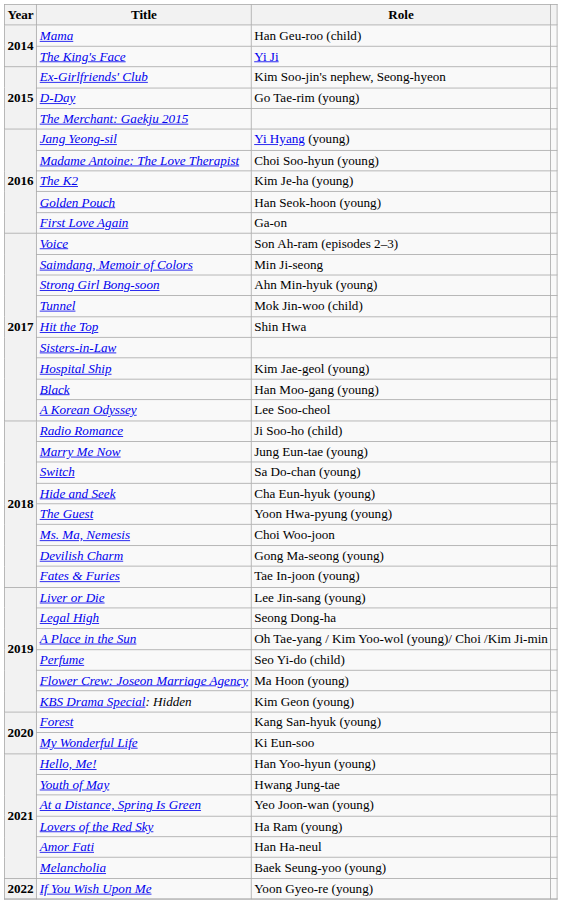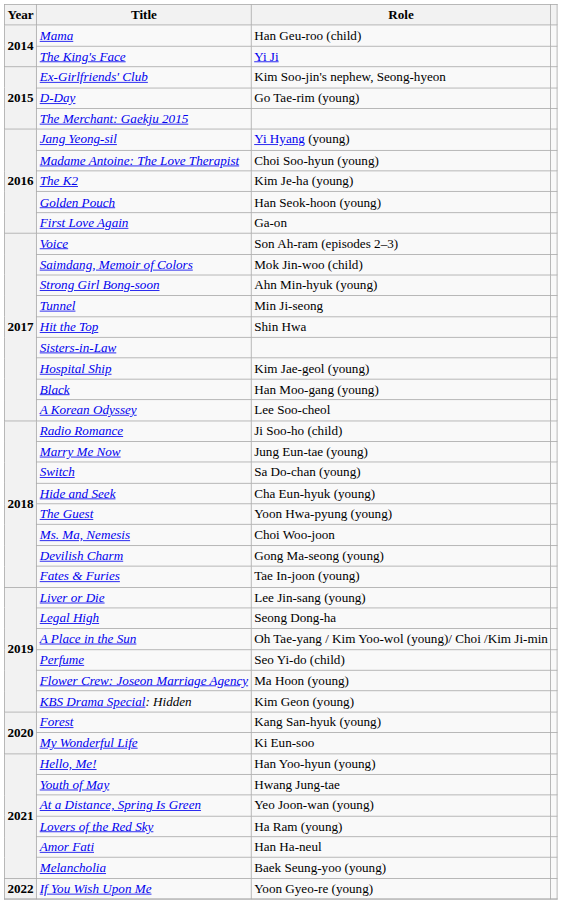 <table class="wikitable sortable plainrowheaders">
 <tr>
 <th scope="col">Year</th>
 <th scope="col">Title</th>
 <th scope="col">Role</th>
 <th scope="col" class="unsortable"></th>
 </tr>
 <tr>
 <th scope="row"  rowspan=2>2014</th>
 <td><em><a href='#'>Mama</a></em></td>
 <td>Han Geu-roo (child)</td>
 <td></td>
 </tr>
 <tr>
 <td><em><a href='#'>The King's Face</a></em></td>
 <td><a href='#'>Yi Ji</a></td>
 <td></td>
 </tr>
 <tr>
 <th scope="row" rowspan=3>2015</th>
 <td><em><a href='#'>Ex-Girlfriends' Club</a></em></td>
 <td>Kim Soo-jin's nephew, Seong-hyeon</td>
 <td></td>
 </tr>
 <tr>
 <td><em><a href='#'>D-Day</a></em></td>
 <td>Go Tae-rim (young)</td>
 <td></td>
 </tr>
 <tr>
 <td><em><a href='#'>The Merchant: Gaekju 2015</a></em></td>
 <td></td>
 <td></td>
 </tr>
 <tr>
 <th scope="row" rowspan=5>2016</th>
 <td><em><a href='#'>Jang Yeong-sil</a></em></td>
 <td><a href='#'>Yi Hyang</a> (young)</td>
 <td></td>
 </tr>
 <tr>
 <td><em><a href='#'>Madame Antoine: The Love Therapist</a></em></td>
 <td>Choi Soo-hyun (young)</td>
 <td></td>
 </tr>
 <tr>
 <td><em><a href='#'>The K2</a></em></td>
 <td>Kim Je-ha (young)</td>
 <td></td>
 </tr>
 <tr>
 <td><em><a href='#'>Golden Pouch</a></em></td>
 <td>Han Seok-hoon (young)</td>
 <td></td>
 </tr>
 <tr>
 <td><em><a href='#'>First Love Again</a></em></td>
 <td>Ga-on</td>
 <td></td>
 </tr>
 <tr>
 <th scope="row" rowspan=9>2017</th>
 <td><em><a href='#'>Voice</a></em></td>
 <td>Son Ah-ram (episodes 2–3)</td>
 <td></td>
 </tr>
 <tr>
 <td><em><a href='#'>Saimdang, Memoir of Colors</a></em></td>
-<td>Min Ji-seong</td>
+<td>Mok Jin-woo (child)</td>
 <td></td>
 </tr>
 <tr>
 <td><em><a href='#'>Strong Girl Bong-soon</a></em></td>
 <td>Ahn Min-hyuk (young)</td>
 <td></td>
 </tr>
 <tr>
 <td><em><a href='#'>Tunnel</a></em></td>
-<td>Mok Jin-woo (child)</td>
+<td>Min Ji-seong</td>
 <td></td>
 </tr>
 <tr>
 <td><em><a href='#'>Hit the Top</a></em></td>
 <td>Shin Hwa</td>
 <td></td>
 </tr>
 <tr>
 <td><em><a href='#'>Sisters-in-Law</a></em></td>
 <td></td>
 <td></td>
 </tr>
 <tr>
 <td><em><a href='#'>Hospital Ship</a></em></td>
 <td>Kim Jae-geol (young)</td>
 <td></td>
 </tr>
 <tr>
 <td><em><a href='#'>Black</a></em></td>
 <td>Han Moo-gang (young)</td>
 <td></td>
 </tr>
 <tr>
 <td><em><a href='#'>A Korean Odyssey</a></em></td>
 <td>Lee Soo-cheol</td>
 <td></td>
 </tr>
 <tr>
 <th scope="row"  rowspan=8>2018</th>
 <td><em><a href='#'>Radio Romance</a></em></td>
 <td>Ji Soo-ho (child)</td>
 <td></td>
 </tr>
 <tr>
 <td><em><a href='#'>Marry Me Now</a></em></td>
 <td>Jung Eun-tae (young)</td>
 <td></td>
 </tr>
 <tr>
 <td><em><a href='#'>Switch</a></em></td>
 <td>Sa Do-chan (young)</td>
 <td></td>
 </tr>
 <tr>
 <td><em><a href='#'>Hide and Seek</a></em></td>
 <td>Cha Eun-hyuk (young)</td>
 <td></td>
 </tr>
 <tr>
 <td><em><a href='#'>The Guest</a></em></td>
 <td>Yoon Hwa-pyung (young)</td>
 <td></td>
 </tr>
 <tr>
 <td><em><a href='#'>Ms. Ma, Nemesis</a></em></td>
 <td>Choi Woo-joon</td>
 <td><br></td>
 </tr>
 <tr>
 <td><em><a href='#'>Devilish Charm</a></em></td>
 <td>Gong Ma-seong (young)</td>
 <td></td>
 </tr>
 <tr>
 <td><em><a href='#'>Fates & Furies</a></em></td>
 <td>Tae In-joon (young)</td>
 <td></td>
 </tr>
 <tr>
 <th scope="row" rowspan=6>2019</th>
 <td><em><a href='#'>Liver or Die</a></em></td>
 <td>Lee Jin-sang (young)</td>
 <td></td>
 </tr>
 <tr>
 <td><em><a href='#'>Legal High</a></em></td>
 <td>Seong Dong-ha</td>
 <td></td>
 </tr>
 <tr>
 <td><em><a href='#'>A Place in the Sun</a></em></td>
 <td>Oh Tae-yang / Kim Yoo-wol (young)/ Choi /Kim Ji-min</td>
 <td></td>
 </tr>
 <tr>
 <td><em><a href='#'>Perfume</a></em></td>
 <td>Seo Yi-do (child)</td>
 <td></td>
 </tr>
 <tr>
 <td><em><a href='#'>Flower Crew: Joseon Marriage Agency</a></em></td>
 <td>Ma Hoon (young)</td>
 <td></td>
 </tr>
 <tr>
 <td><em><a href='#'>KBS Drama Special</a>: Hidden</em></td>
 <td>Kim Geon (young)</td>
 <td></td>
 </tr>
 <tr>
 <th scope="row"  rowspan=2>2020</th>
 <td><em><a href='#'>Forest</a></em></td>
 <td>Kang San-hyuk (young)</td>
 <td></td>
 </tr>
 <tr>
 <td><em><a href='#'>My Wonderful Life</a></em></td>
 <td>Ki Eun-soo</td>
 <td></td>
 </tr>
 <tr>
 <th scope="row"  rowspan=6>2021</th>
 <td><em><a href='#'>Hello, Me!</a></em></td>
 <td>Han Yoo-hyun (young)</td>
 <td></td>
 </tr>
 <tr>
 <td><em><a href='#'>Youth of May</a></em></td>
 <td>Hwang Jung-tae</td>
 <td></td>
 </tr>
 <tr>
 <td><em><a href='#'>At a Distance, Spring Is Green</a></em></td>
 <td>Yeo Joon-wan (young)</td>
 <td></td>
 </tr>
 <tr>
 <td><em><a href='#'>Lovers of the Red Sky</a></em></td>
 <td>Ha Ram (young)</td>
 <td></td>
 </tr>
 <tr>
 <td><em><a href='#'>Amor Fati</a></em></td>
 <td>Han Ha-neul</td>
 <td></td>
 </tr>
 <tr>
 <td><em><a href='#'>Melancholia</a></em></td>
 <td>Baek Seung-yoo (young)</td>
 <td></td>
 </tr>
 <tr>
 <th scope="row">2022</th>
 <td><em><a href='#'>If You Wish Upon Me</a></em></td>
 <td>Yoon Gyeo-re (young)</td>
 <td></td>
 </tr>
 <tr>
 </tr>
 </table>
